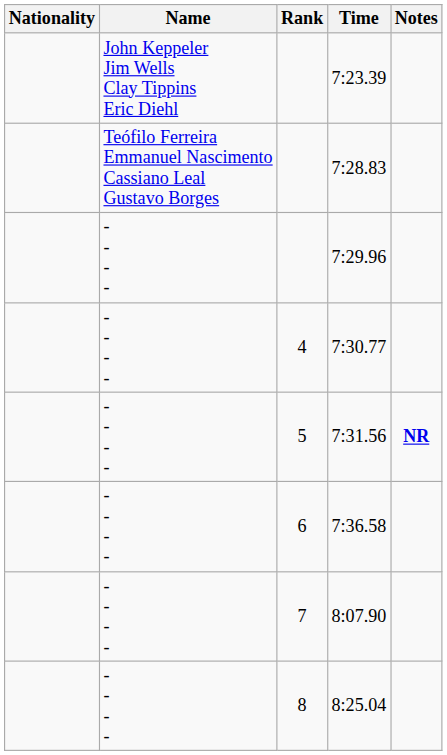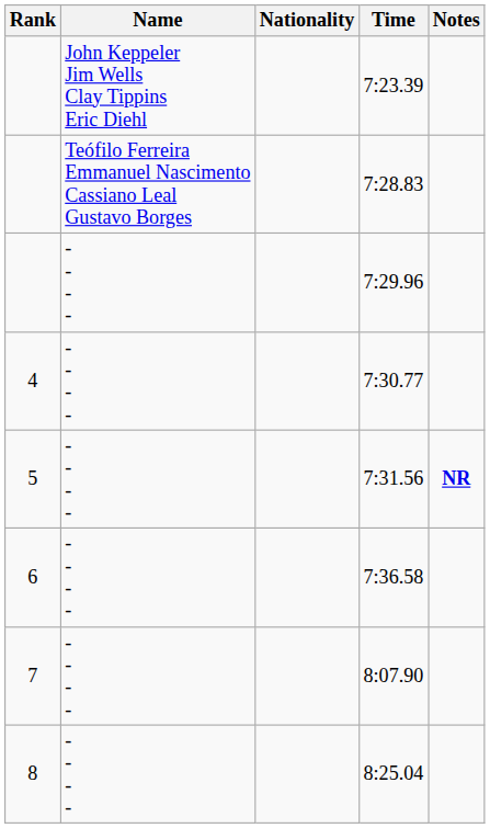 <table class="wikitable sortable" style="text-align:center">
 <tr>
+<th>Rank</th>
+<th>Name</th>
 <th>Nationality</th>
-<th>Name</th>
-<th>Rank</th>
 <th>Time</th>
 <th>Notes</th>
 </tr>
 <tr>
+<td></td>
+<td align=left><a href='#'>John Keppeler</a> <br> <a href='#'>Jim Wells</a> <br> <a href='#'>Clay Tippins</a> <br> <a href='#'>Eric Diehl</a></td>
 <td align=left></td>
-<td align=left><a href='#'>John Keppeler</a> <br> <a href='#'>Jim Wells</a> <br> <a href='#'>Clay Tippins</a> <br> <a href='#'>Eric Diehl</a></td>
-<td></td>
 <td>7:23.39</td>
 <td></td>
 </tr>
 <tr>
+<td></td>
+<td align=left><a href='#'>Teófilo Ferreira</a> <br> <a href='#'>Emmanuel Nascimento</a> <br> <a href='#'>Cassiano Leal</a> <br> <a href='#'>Gustavo Borges</a></td>
 <td align=left></td>
-<td align=left><a href='#'>Teófilo Ferreira</a> <br> <a href='#'>Emmanuel Nascimento</a> <br> <a href='#'>Cassiano Leal</a> <br> <a href='#'>Gustavo Borges</a></td>
-<td></td>
 <td>7:28.83</td>
 <td></td>
 </tr>
 <tr>
+<td></td>
+<td align=left>- <br> - <br> - <br> -</td>
 <td align=left></td>
-<td align=left>- <br> - <br> - <br> -</td>
-<td></td>
 <td>7:29.96</td>
 <td></td>
 </tr>
 <tr>
+<td>4</td>
+<td align=left>- <br> - <br> - <br> -</td>
 <td align=left></td>
-<td align=left>- <br> - <br> - <br> -</td>
-<td>4</td>
 <td>7:30.77</td>
 <td></td>
 </tr>
 <tr>
+<td>5</td>
+<td align=left>- <br> - <br> - <br> -</td>
 <td align=left></td>
-<td align=left>- <br> - <br> - <br> -</td>
-<td>5</td>
 <td>7:31.56</td>
 <td><strong><a href='#'>NR</a></strong></td>
 </tr>
 <tr>
+<td>6</td>
+<td align=left>- <br> - <br> - <br> -</td>
 <td align=left></td>
-<td align=left>- <br> - <br> - <br> -</td>
-<td>6</td>
 <td>7:36.58</td>
 <td></td>
 </tr>
 <tr>
+<td>7</td>
+<td align=left>- <br> - <br> - <br> -</td>
 <td align=left></td>
-<td align=left>- <br> - <br> - <br> -</td>
-<td>7</td>
 <td>8:07.90</td>
 <td></td>
 </tr>
 <tr>
+<td>8</td>
+<td align=left>- <br> - <br> - <br> -</td>
 <td align=left></td>
-<td align=left>- <br> - <br> - <br> -</td>
-<td>8</td>
 <td>8:25.04</td>
 <td></td>
 </tr>
 </table>
